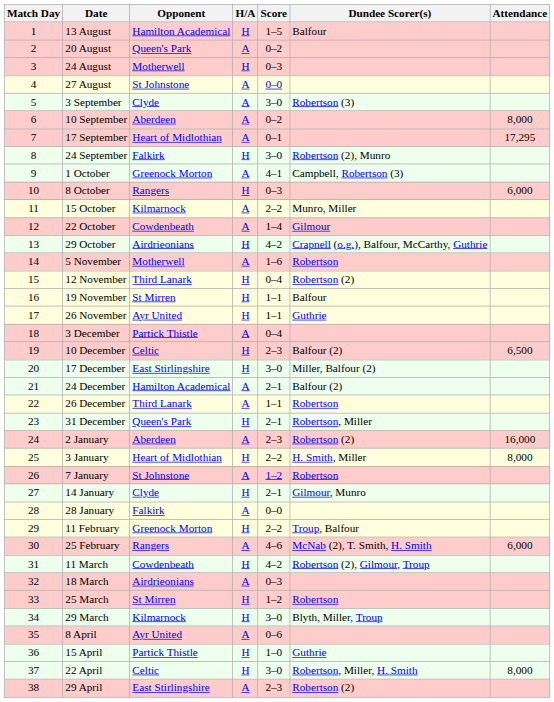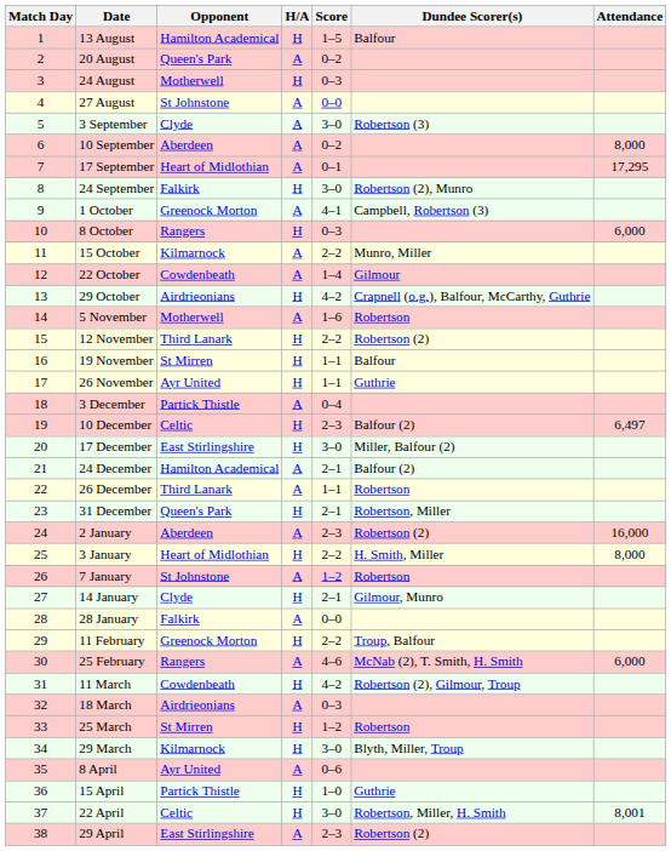 <table class="wikitable" style="text-align:center">
 <tr>
 <th>Match Day</th>
 <th>Date</th>
 <th>Opponent</th>
 <th>H/A</th>
 <th>Score</th>
 <th>Dundee Scorer(s)</th>
 <th>Attendance</th>
 </tr>
 <tr bgcolor="#FFCCCC">
 <td>1</td>
 <td align="left">13 August</td>
 <td align="left"><a href='#'>Hamilton Academical</a></td>
 <td><a href='#'>H</a></td>
 <td>1–5</td>
 <td align="left">Balfour</td>
 <td></td>
 </tr>
 <tr bgcolor="#FFCCCC">
 <td>2</td>
 <td align="left">20 August</td>
 <td align="left"><a href='#'>Queen's Park</a></td>
 <td><a href='#'>A</a></td>
 <td>0–2</td>
 <td align="left"></td>
 <td></td>
 </tr>
 <tr bgcolor="#FFCCCC">
 <td>3</td>
 <td align="left">24 August</td>
 <td align="left"><a href='#'>Motherwell</a></td>
 <td><a href='#'>H</a></td>
 <td>0–3</td>
 <td align="left"></td>
 <td></td>
 </tr>
 <tr bgcolor="#FFFFDD">
 <td>4</td>
 <td align="left">27 August</td>
 <td align="left"><a href='#'>St Johnstone</a></td>
 <td><a href='#'>A</a></td>
 <td><a href='#'>0–0</a></td>
 <td align="left"></td>
 <td></td>
 </tr>
 <tr bgcolor="#EEFFEE">
 <td>5</td>
 <td align="left">3 September</td>
 <td align="left"><a href='#'>Clyde</a></td>
 <td><a href='#'>A</a></td>
 <td>3–0</td>
 <td align="left"><a href='#'>Robertson</a> (3)</td>
 <td></td>
 </tr>
 <tr bgcolor="#FFCCCC">
 <td>6</td>
 <td align="left">10 September</td>
 <td align="left"><a href='#'>Aberdeen</a></td>
 <td><a href='#'>A</a></td>
 <td>0–2</td>
 <td align="left"></td>
 <td>8,000</td>
 </tr>
 <tr bgcolor="#FFCCCC">
 <td>7</td>
 <td align="left">17 September</td>
 <td align="left"><a href='#'>Heart of Midlothian</a></td>
 <td><a href='#'>A</a></td>
 <td>0–1</td>
 <td align="left"></td>
 <td>17,295</td>
 </tr>
 <tr bgcolor="#EEFFEE">
 <td>8</td>
 <td align="left">24 September</td>
 <td align="left"><a href='#'>Falkirk</a></td>
 <td><a href='#'>H</a></td>
 <td>3–0</td>
 <td align="left"><a href='#'>Robertson</a> (2), Munro</td>
 <td></td>
 </tr>
 <tr bgcolor="#EEFFEE">
 <td>9</td>
 <td align="left">1 October</td>
 <td align="left"><a href='#'>Greenock Morton</a></td>
 <td><a href='#'>A</a></td>
 <td>4–1</td>
 <td align="left">Campbell, <a href='#'>Robertson</a> (3)</td>
 <td></td>
 </tr>
 <tr bgcolor="#FFCCCC">
 <td>10</td>
 <td align="left">8 October</td>
 <td align="left"><a href='#'>Rangers</a></td>
 <td><a href='#'>H</a></td>
 <td>0–3</td>
 <td align="left"></td>
 <td>6,000</td>
 </tr>
 <tr bgcolor="#FFFFDD">
 <td>11</td>
 <td align="left">15 October</td>
 <td align="left"><a href='#'>Kilmarnock</a></td>
 <td><a href='#'>A</a></td>
 <td>2–2</td>
 <td align="left">Munro, Miller</td>
 <td></td>
 </tr>
 <tr bgcolor="#FFCCCC">
 <td>12</td>
 <td align="left">22 October</td>
 <td align="left"><a href='#'>Cowdenbeath</a></td>
 <td><a href='#'>A</a></td>
 <td>1–4</td>
 <td align="left"><a href='#'>Gilmour</a></td>
 <td></td>
 </tr>
 <tr bgcolor="#EEFFEE">
 <td>13</td>
 <td align="left">29 October</td>
 <td align="left"><a href='#'>Airdrieonians</a></td>
 <td><a href='#'>H</a></td>
 <td>4–2</td>
 <td align="left"><a href='#'>Crapnell</a> (<a href='#'>o.g.</a>), Balfour, McCarthy, <a href='#'>Guthrie</a></td>
 <td></td>
 </tr>
 <tr bgcolor="#FFCCCC">
 <td>14</td>
 <td align="left">5 November</td>
 <td align="left"><a href='#'>Motherwell</a></td>
 <td><a href='#'>A</a></td>
 <td>1–6</td>
 <td align="left"><a href='#'>Robertson</a></td>
 <td></td>
 </tr>
 <tr bgcolor="#FFFFDD">
 <td>15</td>
 <td align="left">12 November</td>
 <td align="left"><a href='#'>Third Lanark</a></td>
 <td><a href='#'>H</a></td>
-<td>0–4</td>
+<td>2–2</td>
 <td align="left"><a href='#'>Robertson</a> (2)</td>
 <td></td>
 </tr>
 <tr bgcolor="#FFFFDD">
 <td>16</td>
 <td align="left">19 November</td>
 <td align="left"><a href='#'>St Mirren</a></td>
 <td><a href='#'>H</a></td>
 <td>1–1</td>
 <td align="left">Balfour</td>
 <td></td>
 </tr>
 <tr bgcolor="#FFFFDD">
 <td>17</td>
 <td align="left">26 November</td>
 <td align="left"><a href='#'>Ayr United</a></td>
 <td><a href='#'>H</a></td>
 <td>1–1</td>
 <td align="left"><a href='#'>Guthrie</a></td>
 <td></td>
 </tr>
 <tr bgcolor="#FFCCCC">
 <td>18</td>
 <td align="left">3 December</td>
 <td align="left"><a href='#'>Partick Thistle</a></td>
 <td><a href='#'>A</a></td>
 <td>0–4</td>
 <td align="left"></td>
 <td></td>
 </tr>
 <tr bgcolor="#FFCCCC">
 <td>19</td>
 <td align="left">10 December</td>
 <td align="left"><a href='#'>Celtic</a></td>
 <td><a href='#'>H</a></td>
 <td>2–3</td>
 <td align="left">Balfour (2)</td>
-<td>6,500</td>
+<td>6,497</td>
 </tr>
 <tr bgcolor="#EEFFEE">
 <td>20</td>
 <td align="left">17 December</td>
 <td align="left"><a href='#'>East Stirlingshire</a></td>
 <td><a href='#'>H</a></td>
 <td>3–0</td>
 <td align="left">Miller, Balfour (2)</td>
 <td></td>
 </tr>
 <tr bgcolor="#EEFFEE">
 <td>21</td>
 <td align="left">24 December</td>
 <td align="left"><a href='#'>Hamilton Academical</a></td>
 <td><a href='#'>A</a></td>
 <td>2–1</td>
 <td align="left">Balfour (2)</td>
 <td></td>
 </tr>
 <tr bgcolor="#FFFFDD">
 <td>22</td>
 <td align="left">26 December</td>
 <td align="left"><a href='#'>Third Lanark</a></td>
 <td><a href='#'>A</a></td>
 <td>1–1</td>
 <td align="left"><a href='#'>Robertson</a></td>
 <td></td>
 </tr>
 <tr bgcolor="#EEFFEE">
 <td>23</td>
 <td align="left">31 December</td>
 <td align="left"><a href='#'>Queen's Park</a></td>
 <td><a href='#'>H</a></td>
 <td>2–1</td>
 <td align="left"><a href='#'>Robertson</a>, Miller</td>
 <td></td>
 </tr>
 <tr bgcolor="#FFCCCC">
 <td>24</td>
 <td align="left">2 January</td>
 <td align="left"><a href='#'>Aberdeen</a></td>
 <td><a href='#'>A</a></td>
 <td>2–3</td>
 <td align="left"><a href='#'>Robertson</a> (2)</td>
 <td>16,000</td>
 </tr>
 <tr bgcolor="#FFFFDD">
 <td>25</td>
 <td align="left">3 January</td>
 <td align="left"><a href='#'>Heart of Midlothian</a></td>
 <td><a href='#'>H</a></td>
 <td>2–2</td>
 <td align="left"><a href='#'>H. Smith</a>, Miller</td>
 <td>8,000</td>
 </tr>
 <tr bgcolor="#FFCCCC">
 <td>26</td>
 <td align="left">7 January</td>
 <td align="left"><a href='#'>St Johnstone</a></td>
 <td><a href='#'>A</a></td>
 <td><a href='#'>1–2</a></td>
 <td align="left"><a href='#'>Robertson</a></td>
 <td></td>
 </tr>
 <tr bgcolor="#EEFFEE">
 <td>27</td>
 <td align="left">14 January</td>
 <td align="left"><a href='#'>Clyde</a></td>
 <td><a href='#'>H</a></td>
 <td>2–1</td>
 <td align="left"><a href='#'>Gilmour</a>, Munro</td>
 <td></td>
 </tr>
 <tr bgcolor="#FFFFDD">
 <td>28</td>
 <td align="left">28 January</td>
 <td align="left"><a href='#'>Falkirk</a></td>
 <td><a href='#'>A</a></td>
 <td>0–0</td>
 <td align="left"></td>
 <td></td>
 </tr>
 <tr bgcolor="#FFFFDD">
 <td>29</td>
 <td align="left">11 February</td>
 <td align="left"><a href='#'>Greenock Morton</a></td>
 <td><a href='#'>H</a></td>
 <td>2–2</td>
 <td align="left"><a href='#'>Troup</a>, Balfour</td>
 <td></td>
 </tr>
 <tr bgcolor="#FFCCCC">
 <td>30</td>
 <td align="left">25 February</td>
 <td align="left"><a href='#'>Rangers</a></td>
 <td><a href='#'>A</a></td>
 <td>4–6</td>
 <td align="left"><a href='#'>McNab</a> (2), T. Smith, <a href='#'>H. Smith</a></td>
 <td>6,000</td>
 </tr>
 <tr bgcolor="#EEFFEE">
 <td>31</td>
 <td align="left">11 March</td>
 <td align="left"><a href='#'>Cowdenbeath</a></td>
 <td><a href='#'>H</a></td>
 <td>4–2</td>
 <td align="left"><a href='#'>Robertson</a> (2), <a href='#'>Gilmour</a>, <a href='#'>Troup</a></td>
 <td></td>
 </tr>
 <tr bgcolor="#FFCCCC">
 <td>32</td>
 <td align="left">18 March</td>
 <td align="left"><a href='#'>Airdrieonians</a></td>
 <td><a href='#'>A</a></td>
 <td>0–3</td>
 <td align="left"></td>
 <td></td>
 </tr>
 <tr bgcolor="#FFCCCC">
 <td>33</td>
 <td align="left">25 March</td>
 <td align="left"><a href='#'>St Mirren</a></td>
 <td><a href='#'>H</a></td>
 <td>1–2</td>
 <td align="left"><a href='#'>Robertson</a></td>
 <td></td>
 </tr>
 <tr bgcolor="#EEFFEE">
 <td>34</td>
 <td align="left">29 March</td>
 <td align="left"><a href='#'>Kilmarnock</a></td>
 <td><a href='#'>H</a></td>
 <td>3–0</td>
 <td align="left">Blyth, Miller, <a href='#'>Troup</a></td>
 <td></td>
 </tr>
 <tr bgcolor="#FFCCCC">
 <td>35</td>
 <td align="left">8 April</td>
 <td align="left"><a href='#'>Ayr United</a></td>
 <td><a href='#'>A</a></td>
 <td>0–6</td>
 <td align="left"></td>
 <td></td>
 </tr>
 <tr bgcolor="#EEFFEE">
 <td>36</td>
 <td align="left">15 April</td>
 <td align="left"><a href='#'>Partick Thistle</a></td>
 <td><a href='#'>H</a></td>
 <td>1–0</td>
 <td align="left"><a href='#'>Guthrie</a></td>
 <td></td>
 </tr>
 <tr bgcolor="#EEFFEE">
 <td>37</td>
 <td align="left">22 April</td>
 <td align="left"><a href='#'>Celtic</a></td>
 <td><a href='#'>H</a></td>
 <td>3–0</td>
 <td align="left"><a href='#'>Robertson</a>, Miller, <a href='#'>H. Smith</a></td>
-<td>8,000</td>
+<td>8,001</td>
 </tr>
 <tr bgcolor="#FFCCCC">
 <td>38</td>
 <td align="left">29 April</td>
 <td align="left"><a href='#'>East Stirlingshire</a></td>
 <td><a href='#'>A</a></td>
 <td>2–3</td>
 <td align="left"><a href='#'>Robertson</a> (2)</td>
 <td></td>
 </tr>
 </table>
